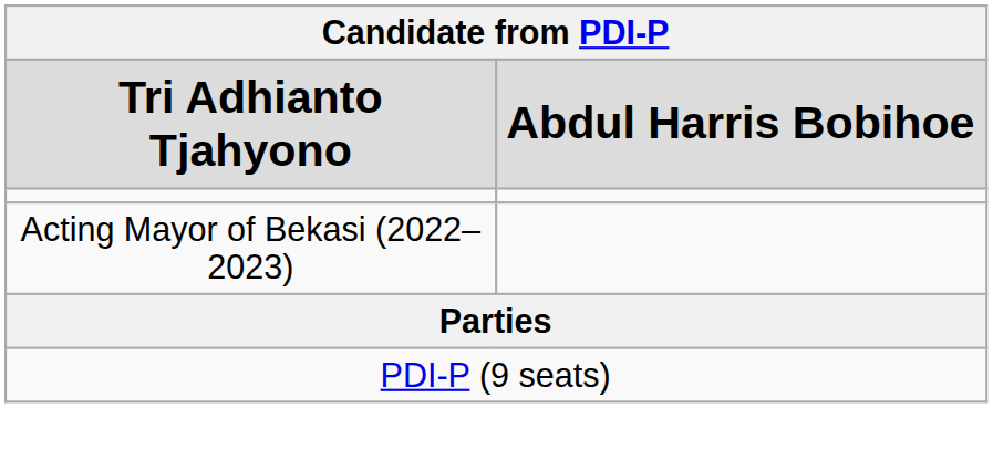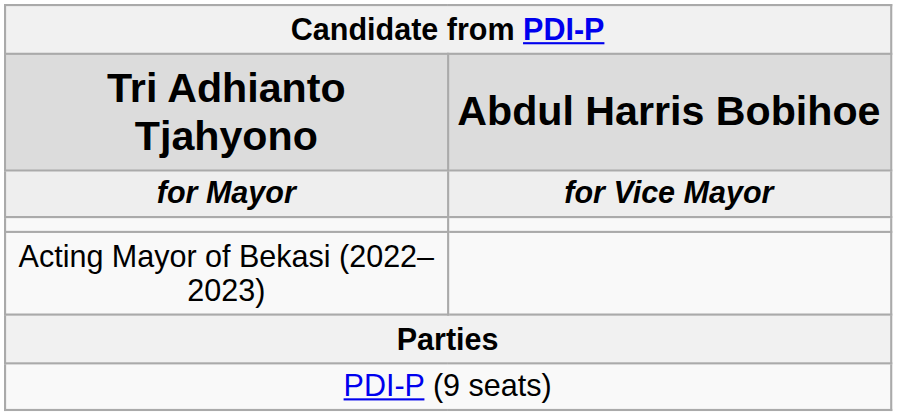 <table class="wikitable" style="font-size:90%; text-align:center;">
 <tr>
 <td colspan=2 style="background:#f1f1f1;"><strong>Candidate from <a href='#'>PDI-P</a></strong></td>
 </tr>
 <tr>
 <th style="width:3em; font-size:135%; background:#DCDCDC; width:200px;">Tri Adhianto Tjahyono</th>
 <th style="width:3em; font-size:135%; background:#DCDCDC; width:200px;">Abdul Harris Bobihoe</th>
+</tr>
+<tr style="color:#000; font-size:100%; background:#EEEEEE;">
+<td style="width:3em; width:200px;"><strong><em>for Mayor</em></strong></td>
+<td style="width:3em; width:200px;"><strong><em>for Vice Mayor</em></strong></td>
 </tr>
 <tr>
 <td></td>
 <td></td>
 </tr>
 <tr>
 <td>Acting Mayor of Bekasi (2022–2023)</td>
 <td></td>
 </tr>
 <tr>
 <td colspan=2 style="background:#f1f1f1;"><strong>Parties</strong></td>
 </tr>
 <tr>
 <td colspan=2> <a href='#'>PDI-P</a> (9 seats)</td>
 </tr>
 </table>
